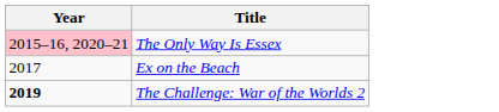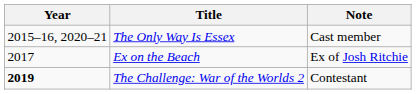 <table class="wikitable">
 <tr>
 <th>Year</th>
 <th>Title</th>
+<th>Note</th>
 </tr>
 <tr>
-<td style="background: pink;">2015–16, 2020–21</td>
+<td>2015–16, 2020–21</td>
 <td><em><a href='#'>The Only Way Is Essex</a></em></td>
+<td>Cast member</td>
 </tr>
 <tr>
 <td>2017</td>
 <td><em><a href='#'>Ex on the Beach</a></em></td>
+<td>Ex of <a href='#'>Josh Ritchie</a></td>
 </tr>
 <tr>
 <td><strong>2019</strong></td>
 <td><em><a href='#'>The Challenge: War of the Worlds 2</a></em></td>
+<td>Contestant</td>
 </tr>
 </table>
